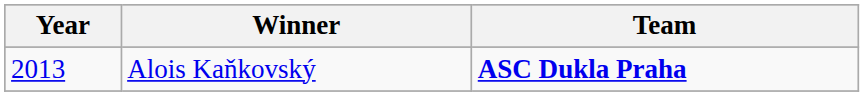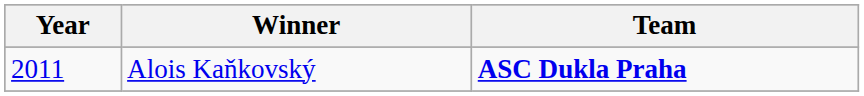 <table class="wikitable" style="font-size:100%" width=40%>
 <tr>
 <th>Year</th>
 <th>Winner</th>
 <th>Team</th>
 </tr>
 <tr>
-<td><a href='#'>2013</a></td>
+<td><a href='#'>2011</a></td>
 <td> <a href='#'>Alois Kaňkovský</a></td>
 <td><strong><a href='#'>ASC Dukla Praha</a></strong></td>
 </tr>
 </table>
